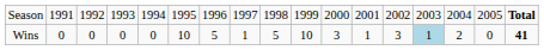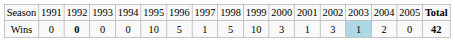 <table class="wikitable sortable">
 <tr>
 <td>Season</td>
 <td>1991</td>
 <td>1992</td>
 <td>1993</td>
 <td>1994</td>
 <td>1995</td>
 <td>1996</td>
 <td>1997</td>
 <td>1998</td>
 <td>1999</td>
 <td>2000</td>
 <td>2001</td>
 <td>2002</td>
 <td>2003</td>
 <td>2004</td>
 <td>2005</td>
 <td><strong>Total</strong></td>
 </tr>
 <tr align=center>
 <td>Wins</td>
 <td>0</td>
-<td>0</td>
+<td><strong>0</strong></td>
 <td>0</td>
 <td>0</td>
 <td>10</td>
 <td>5</td>
 <td>1</td>
 <td>5</td>
 <td>10</td>
 <td>3</td>
 <td>1</td>
 <td>3</td>
 <td style="background: lightblue;">1</td>
 <td>2</td>
 <td>0</td>
-<td><strong>41</strong></td>
+<td><strong>42</strong></td>
 </tr>
 </table>
